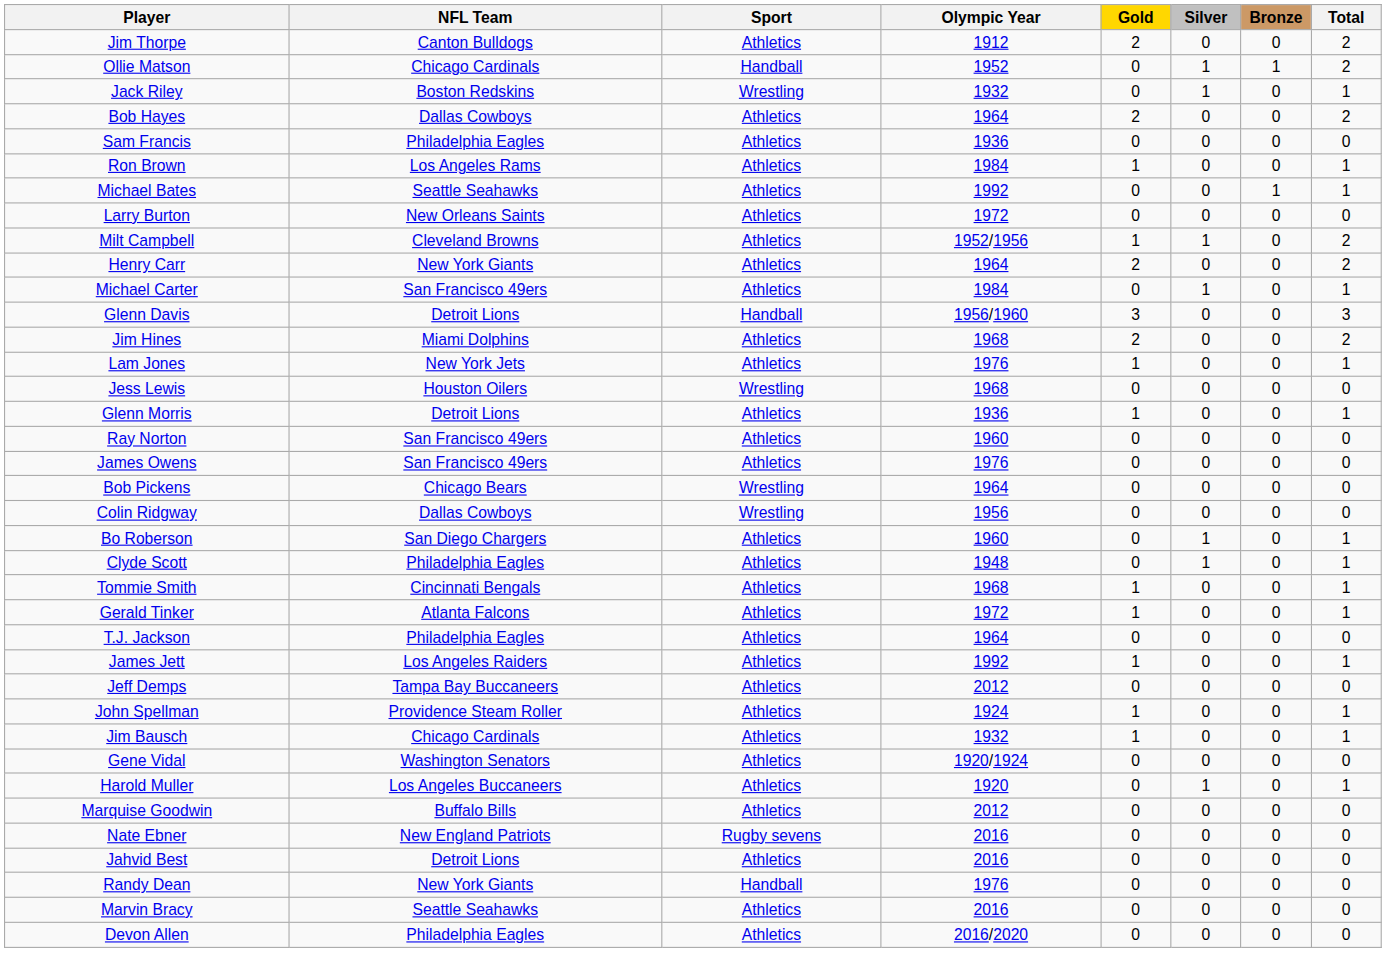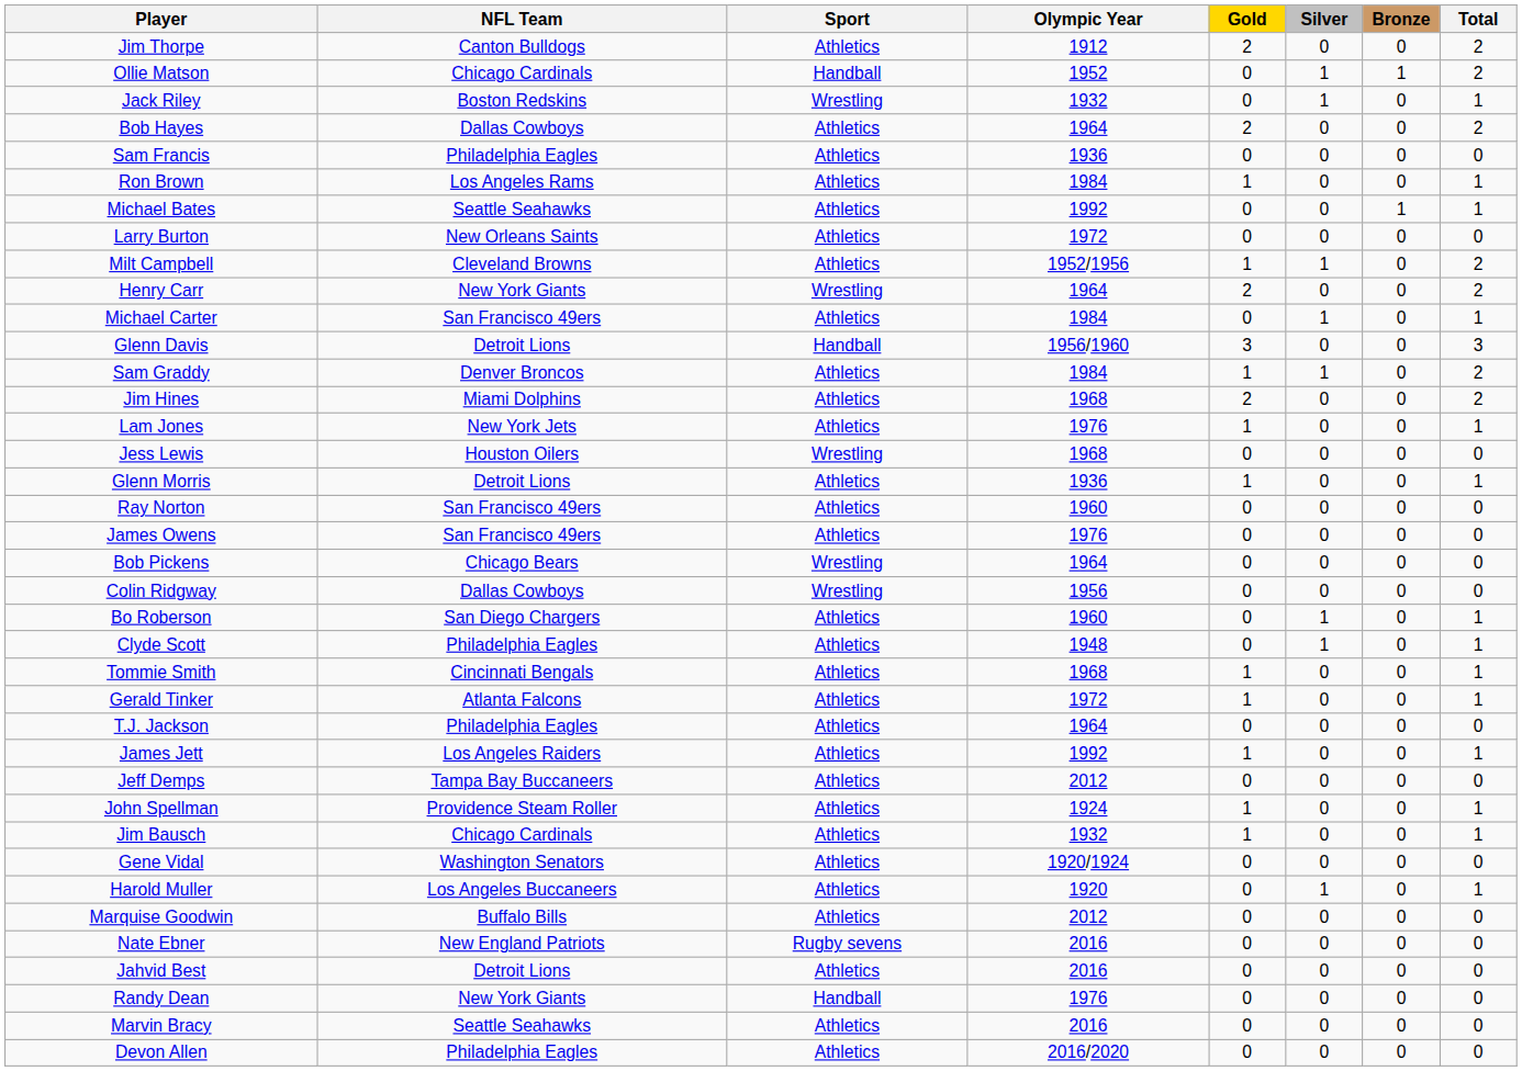 <table class="wikitable sortable"  style="width:100%; font-size:90%; text-align:center;">
 <tr>
 <th>Player</th>
 <th>NFL Team</th>
 <th>Sport</th>
 <th>Olympic Year</th>
 <th style="background:gold; width:4.0em; font-weight:bold;">Gold</th>
 <th style="background:silver; width:4.0em; font-weight:bold;">Silver</th>
 <th style="background:#c96; width:4.0em; font-weight:bold;">Bronze</th>
 <th style="width:4.0em;">Total</th>
 </tr>
 <tr>
 <td><a href='#'>Jim Thorpe</a></td>
 <td><a href='#'>Canton Bulldogs</a></td>
 <td><a href='#'>Athletics</a></td>
 <td><a href='#'>1912</a></td>
 <td>2</td>
 <td>0</td>
 <td>0</td>
 <td>2</td>
 </tr>
 <tr>
 <td><a href='#'>Ollie Matson</a></td>
 <td><a href='#'>Chicago Cardinals</a></td>
 <td><a href='#'>Handball</a></td>
 <td><a href='#'>1952</a></td>
 <td>0</td>
 <td>1</td>
 <td>1</td>
 <td>2</td>
 </tr>
 <tr>
 <td><a href='#'>Jack Riley</a></td>
 <td><a href='#'>Boston Redskins</a></td>
 <td><a href='#'>Wrestling</a></td>
 <td><a href='#'>1932</a></td>
 <td>0</td>
 <td>1</td>
 <td>0</td>
 <td>1</td>
 </tr>
 <tr>
 <td><a href='#'>Bob Hayes</a></td>
 <td><a href='#'>Dallas Cowboys</a></td>
 <td><a href='#'>Athletics</a></td>
 <td><a href='#'>1964</a></td>
 <td>2</td>
 <td>0</td>
 <td>0</td>
 <td>2</td>
 </tr>
 <tr>
 <td><a href='#'>Sam Francis</a></td>
 <td><a href='#'>Philadelphia Eagles</a></td>
 <td><a href='#'>Athletics</a></td>
 <td><a href='#'>1936</a></td>
 <td>0</td>
 <td>0</td>
 <td>0</td>
 <td>0</td>
 </tr>
 <tr>
 <td><a href='#'>Ron Brown</a></td>
 <td><a href='#'>Los Angeles Rams</a></td>
 <td><a href='#'>Athletics</a></td>
 <td><a href='#'>1984</a></td>
 <td>1</td>
 <td>0</td>
 <td>0</td>
 <td>1</td>
 </tr>
 <tr>
 <td><a href='#'>Michael Bates</a></td>
 <td><a href='#'>Seattle Seahawks</a></td>
 <td><a href='#'>Athletics</a></td>
 <td><a href='#'>1992</a></td>
 <td>0</td>
 <td>0</td>
 <td>1</td>
 <td>1</td>
 </tr>
 <tr>
 <td><a href='#'>Larry Burton</a></td>
 <td><a href='#'>New Orleans Saints</a></td>
 <td><a href='#'>Athletics</a></td>
 <td><a href='#'>1972</a></td>
 <td>0</td>
 <td>0</td>
 <td>0</td>
 <td>0</td>
 </tr>
 <tr>
 <td><a href='#'>Milt Campbell</a></td>
 <td><a href='#'>Cleveland Browns</a></td>
 <td><a href='#'>Athletics</a></td>
 <td><a href='#'>1952</a>/<a href='#'>1956</a></td>
 <td>1</td>
 <td>1</td>
 <td>0</td>
 <td>2</td>
 </tr>
 <tr>
 <td><a href='#'>Henry Carr</a></td>
 <td><a href='#'>New York Giants</a></td>
-<td><a href='#'>Athletics</a></td>
+<td><a href='#'>Wrestling</a></td>
 <td><a href='#'>1964</a></td>
 <td>2</td>
 <td>0</td>
 <td>0</td>
 <td>2</td>
 </tr>
 <tr>
 <td><a href='#'>Michael Carter</a></td>
 <td><a href='#'>San Francisco 49ers</a></td>
 <td><a href='#'>Athletics</a></td>
 <td><a href='#'>1984</a></td>
 <td>0</td>
 <td>1</td>
 <td>0</td>
 <td>1</td>
 </tr>
 <tr>
 <td><a href='#'>Glenn Davis</a></td>
 <td><a href='#'>Detroit Lions</a></td>
 <td><a href='#'>Handball</a></td>
 <td><a href='#'>1956</a>/<a href='#'>1960</a></td>
 <td>3</td>
 <td>0</td>
 <td>0</td>
 <td>3</td>
+</tr>
+<tr>
+<td><a href='#'>Sam Graddy</a></td>
+<td><a href='#'>Denver Broncos</a></td>
+<td><a href='#'>Athletics</a></td>
+<td><a href='#'>1984</a></td>
+<td>1</td>
+<td>1</td>
+<td>0</td>
+<td>2</td>
 </tr>
 <tr>
 <td><a href='#'>Jim Hines</a></td>
 <td><a href='#'>Miami Dolphins</a></td>
 <td><a href='#'>Athletics</a></td>
 <td><a href='#'>1968</a></td>
 <td>2</td>
 <td>0</td>
 <td>0</td>
 <td>2</td>
 </tr>
 <tr>
 <td><a href='#'>Lam Jones</a></td>
 <td><a href='#'>New York Jets</a></td>
 <td><a href='#'>Athletics</a></td>
 <td><a href='#'>1976</a></td>
 <td>1</td>
 <td>0</td>
 <td>0</td>
 <td>1</td>
 </tr>
 <tr>
 <td><a href='#'>Jess Lewis</a></td>
 <td><a href='#'>Houston Oilers</a></td>
 <td><a href='#'>Wrestling</a></td>
 <td><a href='#'>1968</a></td>
 <td>0</td>
 <td>0</td>
 <td>0</td>
 <td>0</td>
 </tr>
 <tr>
 <td><a href='#'>Glenn Morris</a></td>
 <td><a href='#'>Detroit Lions</a></td>
 <td><a href='#'>Athletics</a></td>
 <td><a href='#'>1936</a></td>
 <td>1</td>
 <td>0</td>
 <td>0</td>
 <td>1</td>
 </tr>
 <tr>
 <td><a href='#'>Ray Norton</a></td>
 <td><a href='#'>San Francisco 49ers</a></td>
 <td><a href='#'>Athletics</a></td>
 <td><a href='#'>1960</a></td>
 <td>0</td>
 <td>0</td>
 <td>0</td>
 <td>0</td>
 </tr>
 <tr>
 <td><a href='#'>James Owens</a></td>
 <td><a href='#'>San Francisco 49ers</a></td>
 <td><a href='#'>Athletics</a></td>
 <td><a href='#'>1976</a></td>
 <td>0</td>
 <td>0</td>
 <td>0</td>
 <td>0</td>
 </tr>
 <tr>
 <td><a href='#'>Bob Pickens</a></td>
 <td><a href='#'>Chicago Bears</a></td>
 <td><a href='#'>Wrestling</a></td>
 <td><a href='#'>1964</a></td>
 <td>0</td>
 <td>0</td>
 <td>0</td>
 <td>0</td>
 </tr>
 <tr>
 <td><a href='#'>Colin Ridgway</a></td>
 <td><a href='#'>Dallas Cowboys</a></td>
 <td><a href='#'>Wrestling</a></td>
 <td><a href='#'>1956</a></td>
 <td>0</td>
 <td>0</td>
 <td>0</td>
 <td>0</td>
 </tr>
 <tr>
 <td><a href='#'>Bo Roberson</a></td>
 <td><a href='#'>San Diego Chargers</a></td>
 <td><a href='#'>Athletics</a></td>
 <td><a href='#'>1960</a></td>
 <td>0</td>
 <td>1</td>
 <td>0</td>
 <td>1</td>
 </tr>
 <tr>
 <td><a href='#'>Clyde Scott</a></td>
 <td><a href='#'>Philadelphia Eagles</a></td>
 <td><a href='#'>Athletics</a></td>
 <td><a href='#'>1948</a></td>
 <td>0</td>
 <td>1</td>
 <td>0</td>
 <td>1</td>
 </tr>
 <tr>
 <td><a href='#'>Tommie Smith</a></td>
 <td><a href='#'>Cincinnati Bengals</a></td>
 <td><a href='#'>Athletics</a></td>
 <td><a href='#'>1968</a></td>
 <td>1</td>
 <td>0</td>
 <td>0</td>
 <td>1</td>
 </tr>
 <tr>
 <td><a href='#'>Gerald Tinker</a></td>
 <td><a href='#'>Atlanta Falcons</a></td>
 <td><a href='#'>Athletics</a></td>
 <td><a href='#'>1972</a></td>
 <td>1</td>
 <td>0</td>
 <td>0</td>
 <td>1</td>
 </tr>
 <tr>
 <td><a href='#'>T.J. Jackson</a></td>
 <td><a href='#'>Philadelphia Eagles</a></td>
 <td><a href='#'>Athletics</a></td>
 <td><a href='#'>1964</a></td>
 <td>0</td>
 <td>0</td>
 <td>0</td>
 <td>0</td>
 </tr>
 <tr>
 <td><a href='#'>James Jett</a></td>
 <td><a href='#'>Los Angeles Raiders</a></td>
 <td><a href='#'>Athletics</a></td>
 <td><a href='#'>1992</a></td>
 <td>1</td>
 <td>0</td>
 <td>0</td>
 <td>1</td>
 </tr>
 <tr>
 <td><a href='#'>Jeff Demps</a></td>
 <td><a href='#'>Tampa Bay Buccaneers</a></td>
 <td><a href='#'>Athletics</a></td>
 <td><a href='#'>2012</a></td>
 <td>0</td>
 <td>0</td>
 <td>0</td>
 <td>0</td>
 </tr>
 <tr>
 <td><a href='#'>John Spellman</a></td>
 <td><a href='#'>Providence Steam Roller</a></td>
 <td><a href='#'>Athletics</a></td>
 <td><a href='#'>1924</a></td>
 <td>1</td>
 <td>0</td>
 <td>0</td>
 <td>1</td>
 </tr>
 <tr>
 <td><a href='#'>Jim Bausch</a></td>
 <td><a href='#'>Chicago Cardinals</a></td>
 <td><a href='#'>Athletics</a></td>
 <td><a href='#'>1932</a></td>
 <td>1</td>
 <td>0</td>
 <td>0</td>
 <td>1</td>
 </tr>
 <tr>
 <td><a href='#'>Gene Vidal</a></td>
 <td><a href='#'>Washington Senators</a></td>
 <td><a href='#'>Athletics</a></td>
 <td><a href='#'>1920</a>/<a href='#'>1924</a></td>
 <td>0</td>
 <td>0</td>
 <td>0</td>
 <td>0</td>
 </tr>
 <tr>
 <td><a href='#'>Harold Muller</a></td>
 <td><a href='#'>Los Angeles Buccaneers</a></td>
 <td><a href='#'>Athletics</a></td>
 <td><a href='#'>1920</a></td>
 <td>0</td>
 <td>1</td>
 <td>0</td>
 <td>1</td>
 </tr>
 <tr>
 <td><a href='#'>Marquise Goodwin</a></td>
 <td><a href='#'>Buffalo Bills</a></td>
 <td><a href='#'>Athletics</a></td>
 <td><a href='#'>2012</a></td>
 <td>0</td>
 <td>0</td>
 <td>0</td>
 <td>0</td>
 </tr>
 <tr>
 <td><a href='#'>Nate Ebner</a></td>
 <td><a href='#'>New England Patriots</a></td>
 <td><a href='#'>Rugby sevens</a></td>
 <td><a href='#'>2016</a></td>
 <td>0</td>
 <td>0</td>
 <td>0</td>
 <td>0</td>
 </tr>
 <tr>
 <td><a href='#'>Jahvid Best</a></td>
 <td><a href='#'>Detroit Lions</a></td>
 <td><a href='#'>Athletics</a></td>
 <td><a href='#'>2016</a></td>
 <td>0</td>
 <td>0</td>
 <td>0</td>
 <td>0</td>
 </tr>
 <tr>
 <td><a href='#'>Randy Dean</a></td>
 <td><a href='#'>New York Giants</a></td>
 <td><a href='#'>Handball</a></td>
 <td><a href='#'>1976</a></td>
 <td>0</td>
 <td>0</td>
 <td>0</td>
 <td>0</td>
 </tr>
 <tr>
 <td><a href='#'>Marvin Bracy</a></td>
 <td><a href='#'>Seattle Seahawks</a></td>
 <td><a href='#'>Athletics</a></td>
 <td><a href='#'>2016</a></td>
 <td>0</td>
 <td>0</td>
 <td>0</td>
 <td>0</td>
 </tr>
 <tr>
 <td><a href='#'>Devon Allen</a></td>
 <td><a href='#'>Philadelphia Eagles</a></td>
 <td><a href='#'>Athletics</a></td>
 <td><a href='#'>2016</a>/<a href='#'>2020</a></td>
 <td>0</td>
 <td>0</td>
 <td>0</td>
 <td>0</td>
 </tr>
 </table>
